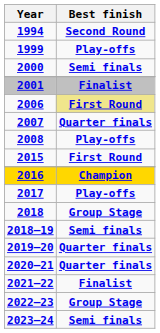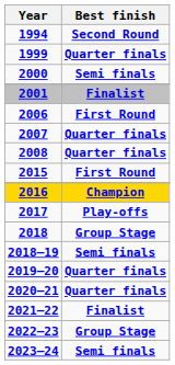 <table Class="wikitable" style="text-align: center;">
 <tr>
 <th>Year</th>
 <th>Best finish<br></th>
 </tr>
 <tr>
 <td><strong><a href='#'>1994</a></strong></td>
 <td><strong><a href='#'>Second Round</a></strong></td>
 </tr>
 <tr>
 <td><strong><a href='#'>1999</a></strong></td>
-<td><strong><a href='#'>Play-offs</a></strong></td>
+<td><strong><a href='#'>Quarter finals</a></strong></td>
 </tr>
 <tr>
 <td><strong><a href='#'>2000</a></strong></td>
 <td><strong><a href='#'>Semi finals</a></strong></td>
 </tr>
 <tr>
 </tr>
 <tr style="background:silver;">
 <td><strong><a href='#'>2001</a></strong></td>
 <td><strong><a href='#'>Finalist</a></strong></td>
 </tr>
 <tr>
 <td><strong><a href='#'>2006</a></strong></td>
-<td style="background: khaki;"><strong><a href='#'>First Round</a></strong></td>
+<td><strong><a href='#'>First Round</a></strong></td>
 </tr>
 <tr>
 <td><strong><a href='#'>2007</a></strong></td>
 <td><strong><a href='#'>Quarter finals</a></strong></td>
 </tr>
 <tr>
 <td><strong><a href='#'>2008</a></strong></td>
-<td><strong><a href='#'>Play-offs</a></strong></td>
+<td><strong><a href='#'>Quarter finals</a></strong></td>
 </tr>
 <tr>
 <td><strong><a href='#'>2015</a></strong></td>
 <td><strong><a href='#'>First Round</a></strong></td>
 </tr>
 <tr>
 </tr>
 <tr style="background:gold;">
 <td><strong><a href='#'>2016</a></strong></td>
 <td><strong><a href='#'>Champion</a></strong></td>
 </tr>
 <tr>
 <td><strong><a href='#'>2017</a></strong></td>
 <td><strong><a href='#'>Play-offs</a></strong></td>
 </tr>
 <tr>
 <td><strong><a href='#'>2018</a></strong></td>
 <td><strong><a href='#'>Group Stage</a></strong></td>
 </tr>
 <tr>
 <td><strong><a href='#'>2018–19</a></strong></td>
 <td><strong><a href='#'>Semi finals</a></strong></td>
 </tr>
 <tr>
 <td><strong><a href='#'>2019–20</a></strong></td>
 <td><strong><a href='#'>Quarter finals</a></strong></td>
 </tr>
 <tr>
 <td><strong><a href='#'>2020–21</a></strong></td>
 <td><strong><a href='#'>Quarter finals</a></strong></td>
 </tr>
 <tr>
 <td><strong><a href='#'>2021–22</a></strong></td>
 <td><strong><a href='#'>Finalist</a></strong></td>
 </tr>
 <tr>
 <td><strong><a href='#'>2022–23</a></strong></td>
 <td><strong><a href='#'>Group Stage</a></strong></td>
 </tr>
 <tr>
 <td><strong><a href='#'>2023–24</a></strong></td>
 <td><strong><a href='#'>Semi finals</a></strong></td>
 </tr>
 </table>
